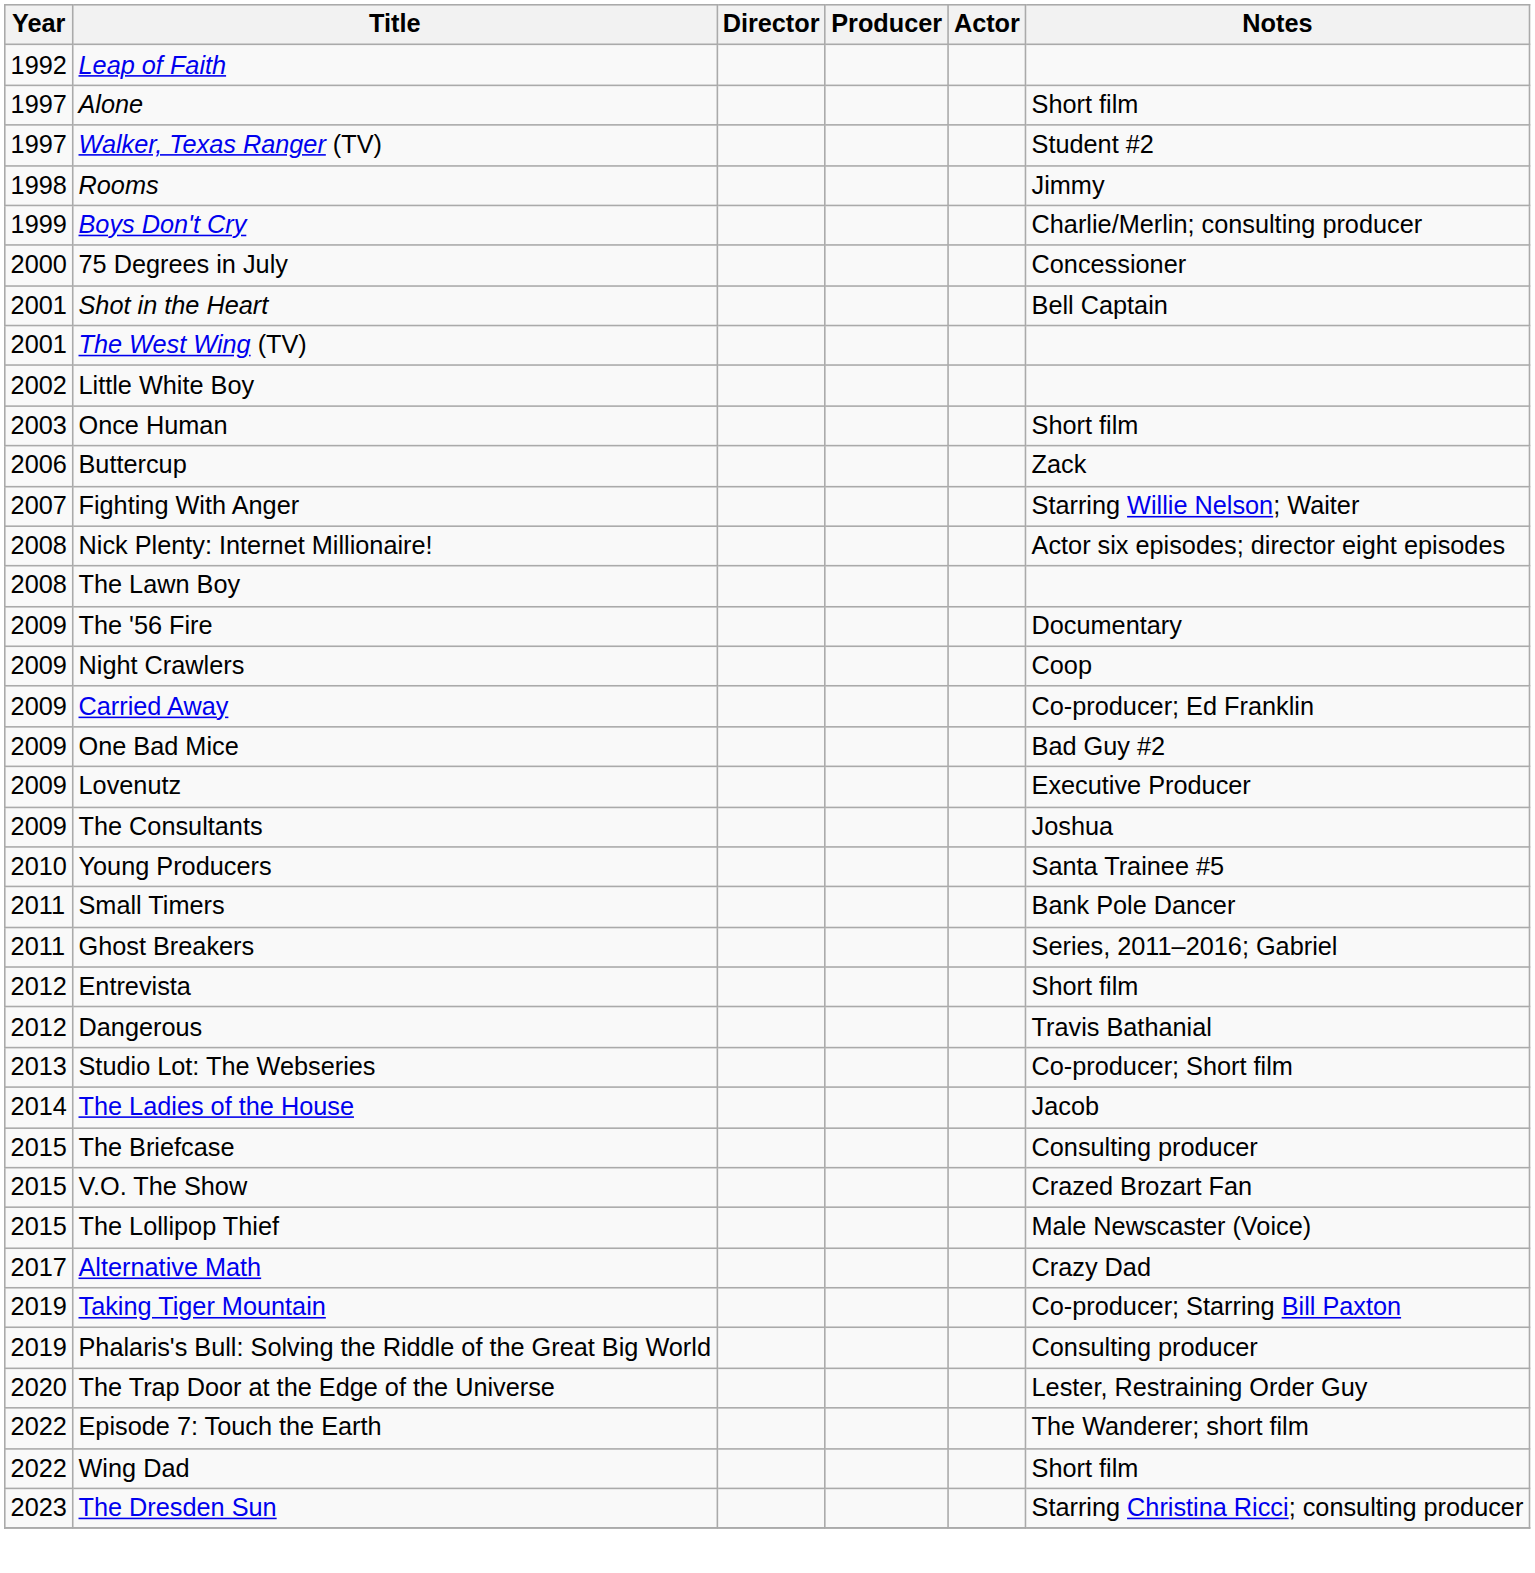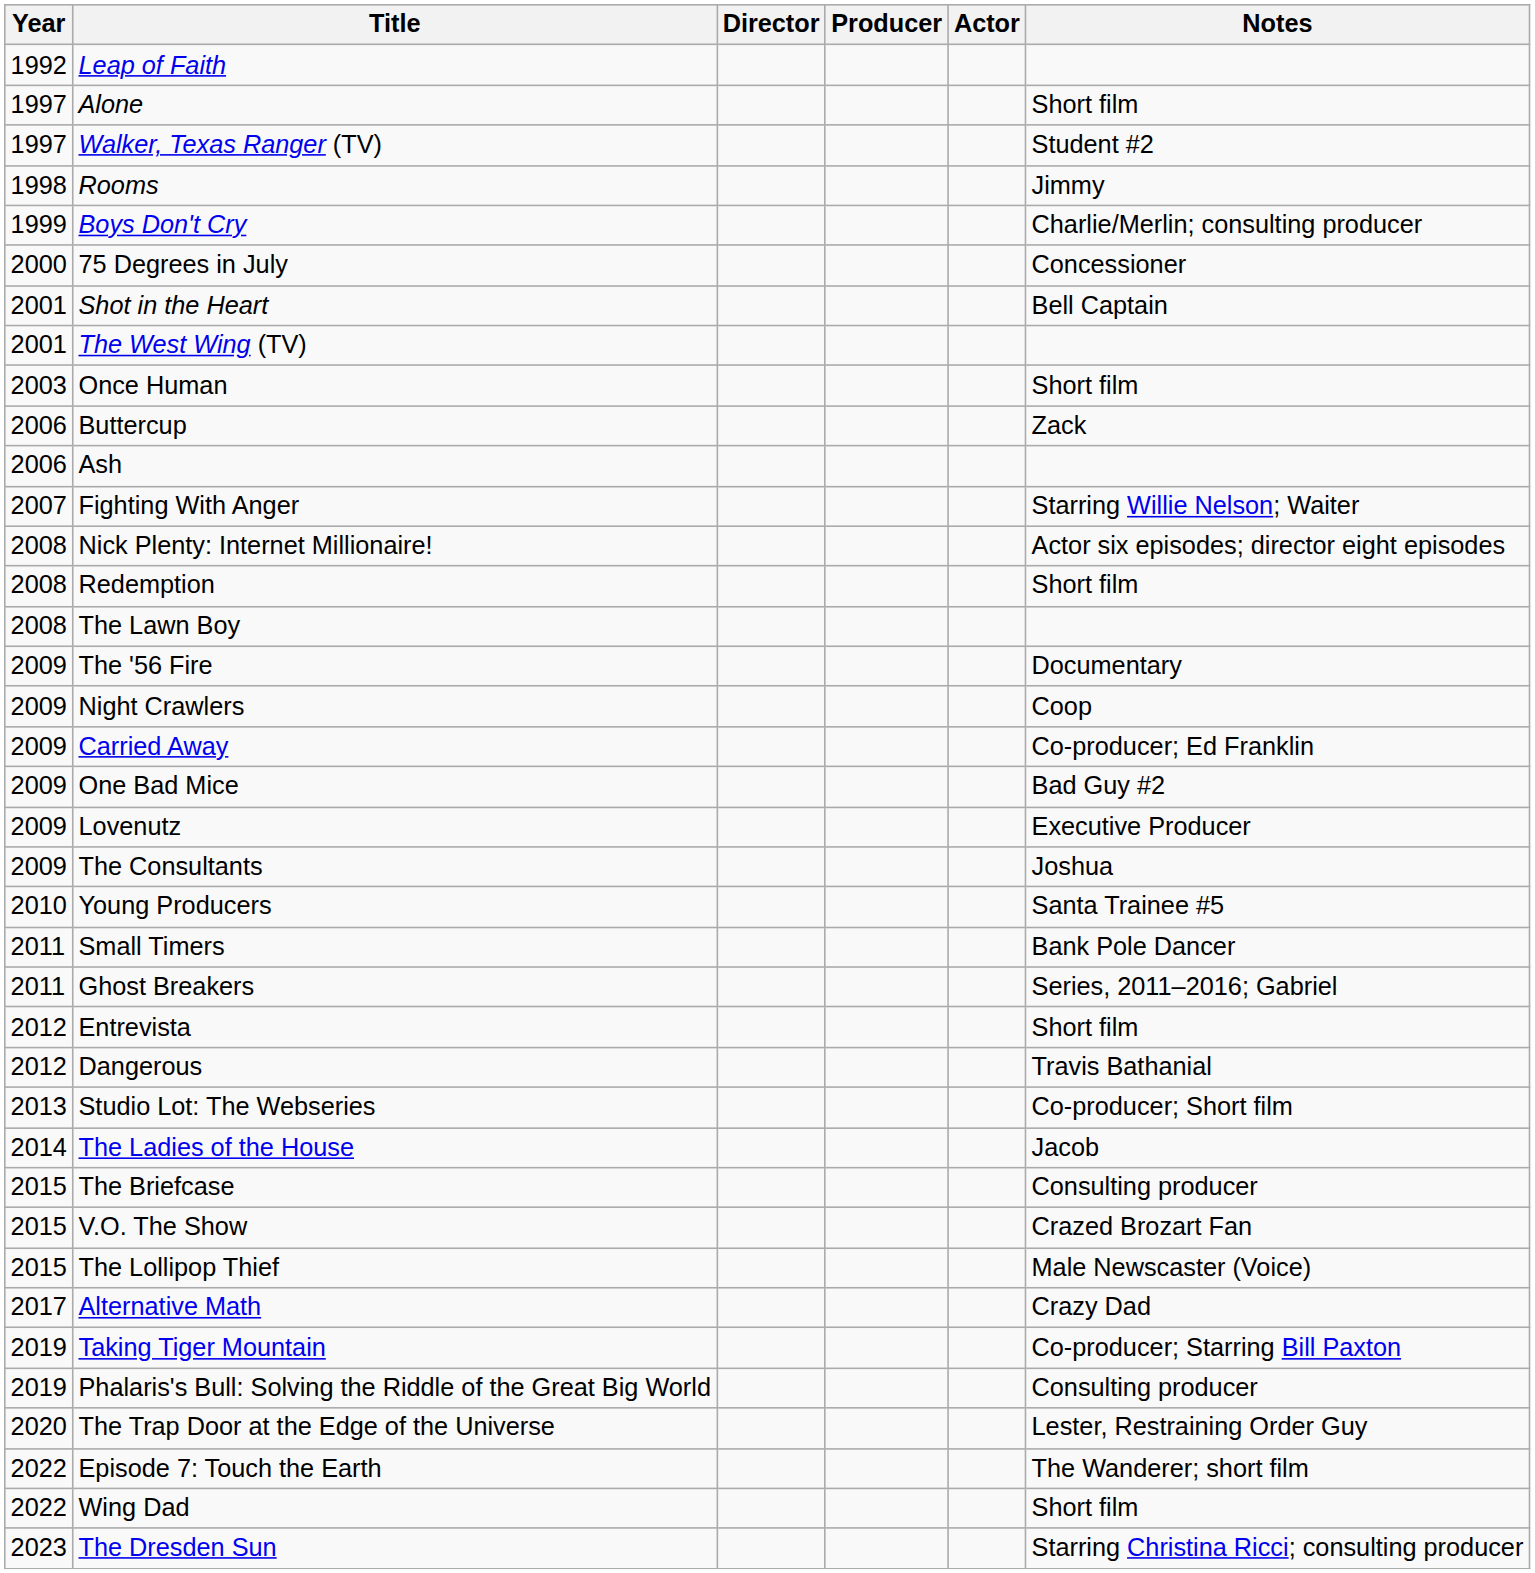 <table class="wikitable">
 <tr>
 <th>Year</th>
 <th>Title</th>
 <th>Director</th>
 <th>Producer</th>
 <th>Actor</th>
 <th>Notes</th>
 </tr>
 <tr>
 <td>1992</td>
 <td><em><a href='#'>Leap of Faith</a></em></td>
 <td></td>
 <td></td>
 <td></td>
 <td></td>
 </tr>
 <tr>
 <td>1997</td>
 <td><em>Alone</em></td>
 <td></td>
 <td></td>
 <td></td>
 <td>Short film</td>
 </tr>
 <tr>
 <td>1997</td>
 <td><em><a href='#'>Walker, Texas Ranger</a></em> (TV)</td>
 <td></td>
 <td></td>
 <td></td>
 <td>Student #2</td>
 </tr>
 <tr>
 <td>1998</td>
 <td><em>Rooms</em></td>
 <td></td>
 <td></td>
 <td></td>
 <td>Jimmy</td>
 </tr>
 <tr>
 <td>1999</td>
 <td><em><a href='#'>Boys Don't Cry</a></em></td>
 <td></td>
 <td></td>
 <td></td>
 <td>Charlie/Merlin; consulting producer</td>
 </tr>
 <tr>
 <td>2000</td>
 <td>75 Degrees in July</td>
 <td></td>
 <td></td>
 <td></td>
 <td>Concessioner</td>
 </tr>
 <tr>
 <td>2001</td>
 <td><em>Shot in the Heart</em></td>
 <td></td>
 <td></td>
 <td></td>
 <td>Bell Captain</td>
 </tr>
 <tr>
 <td>2001</td>
 <td><em><a href='#'>The West Wing</a></em> (TV)</td>
 <td></td>
 <td></td>
 <td></td>
 <td></td>
 </tr>
 <tr>
-<td>2002</td>
-<td>Little White Boy</td>
-<td></td>
-<td></td>
-<td></td>
-<td></td>
-</tr>
-<tr>
 <td>2003</td>
 <td>Once Human</td>
 <td></td>
 <td></td>
 <td></td>
 <td>Short film</td>
 </tr>
 <tr>
 <td>2006</td>
 <td>Buttercup</td>
 <td></td>
 <td></td>
 <td></td>
 <td>Zack</td>
 </tr>
 <tr>
+<td>2006</td>
+<td>Ash</td>
+<td></td>
+<td></td>
+<td></td>
+<td></td>
+</tr>
+<tr>
 <td>2007</td>
 <td>Fighting With Anger</td>
 <td></td>
 <td></td>
 <td></td>
 <td>Starring <a href='#'>Willie Nelson</a>; Waiter</td>
 </tr>
 <tr>
 <td>2008</td>
 <td>Nick Plenty: Internet Millionaire!</td>
 <td></td>
 <td></td>
 <td></td>
 <td>Actor six episodes; director eight episodes</td>
+</tr>
+<tr>
+<td>2008</td>
+<td>Redemption</td>
+<td></td>
+<td></td>
+<td></td>
+<td>Short film</td>
 </tr>
 <tr>
 <td>2008</td>
 <td>The Lawn Boy</td>
 <td></td>
 <td></td>
 <td></td>
 <td></td>
 </tr>
 <tr>
 <td>2009</td>
 <td>The '56 Fire</td>
 <td></td>
 <td></td>
 <td></td>
 <td>Documentary</td>
 </tr>
 <tr>
 <td>2009</td>
 <td>Night Crawlers</td>
 <td></td>
 <td></td>
 <td></td>
 <td>Coop</td>
 </tr>
 <tr>
 <td>2009</td>
 <td><a href='#'>Carried Away</a></td>
 <td></td>
 <td></td>
 <td></td>
 <td>Co-producer; Ed Franklin</td>
 </tr>
 <tr>
 <td>2009</td>
 <td>One Bad Mice</td>
 <td></td>
 <td></td>
 <td></td>
 <td>Bad Guy #2</td>
 </tr>
 <tr>
 <td>2009</td>
 <td>Lovenutz</td>
 <td></td>
 <td></td>
 <td></td>
 <td>Executive Producer</td>
 </tr>
 <tr>
 <td>2009</td>
 <td>The Consultants</td>
 <td></td>
 <td></td>
 <td></td>
 <td>Joshua</td>
 </tr>
 <tr>
 <td>2010</td>
 <td>Young Producers</td>
 <td></td>
 <td></td>
 <td></td>
 <td>Santa Trainee #5</td>
 </tr>
 <tr>
 <td>2011</td>
 <td>Small Timers</td>
 <td></td>
 <td></td>
 <td></td>
 <td>Bank Pole Dancer</td>
 </tr>
 <tr>
 <td>2011</td>
 <td>Ghost Breakers</td>
 <td></td>
 <td></td>
 <td></td>
 <td>Series, 2011–2016; Gabriel</td>
 </tr>
 <tr>
 <td>2012</td>
 <td>Entrevista</td>
 <td></td>
 <td></td>
 <td></td>
 <td>Short film</td>
 </tr>
 <tr>
 <td>2012</td>
 <td>Dangerous</td>
 <td></td>
 <td></td>
 <td></td>
 <td>Travis Bathanial</td>
 </tr>
 <tr>
 <td>2013</td>
 <td>Studio Lot: The Webseries</td>
 <td></td>
 <td></td>
 <td></td>
 <td>Co-producer; Short film</td>
 </tr>
 <tr>
 <td>2014</td>
 <td><a href='#'>The Ladies of the House</a></td>
 <td></td>
 <td></td>
 <td></td>
 <td>Jacob</td>
 </tr>
 <tr>
 <td>2015</td>
 <td>The Briefcase</td>
 <td></td>
 <td></td>
 <td></td>
 <td>Consulting producer</td>
 </tr>
 <tr>
 <td>2015</td>
 <td>V.O. The Show</td>
 <td></td>
 <td></td>
 <td></td>
 <td>Crazed Brozart Fan</td>
 </tr>
 <tr>
 <td>2015</td>
 <td>The Lollipop Thief</td>
 <td></td>
 <td></td>
 <td></td>
 <td>Male Newscaster (Voice)</td>
 </tr>
 <tr>
 <td>2017</td>
 <td><a href='#'>Alternative Math</a></td>
 <td></td>
 <td></td>
 <td></td>
 <td>Crazy Dad</td>
 </tr>
 <tr>
 <td>2019</td>
 <td><a href='#'>Taking Tiger Mountain</a></td>
 <td></td>
 <td></td>
 <td></td>
 <td>Co-producer; Starring <a href='#'>Bill Paxton</a></td>
 </tr>
 <tr>
 <td>2019</td>
 <td>Phalaris's Bull: Solving the Riddle of the Great Big World</td>
 <td></td>
 <td></td>
 <td></td>
 <td>Consulting producer</td>
 </tr>
 <tr>
 <td>2020</td>
 <td>The Trap Door at the Edge of the Universe</td>
 <td></td>
 <td></td>
 <td></td>
 <td>Lester, Restraining Order Guy</td>
 </tr>
 <tr>
 <td>2022</td>
 <td>Episode 7: Touch the Earth</td>
 <td></td>
 <td></td>
 <td></td>
 <td>The Wanderer; short film</td>
 </tr>
 <tr>
 <td>2022</td>
 <td>Wing Dad</td>
 <td></td>
 <td></td>
 <td></td>
 <td>Short film</td>
 </tr>
 <tr>
 <td>2023</td>
 <td><a href='#'>The Dresden Sun</a></td>
 <td></td>
 <td></td>
 <td></td>
 <td>Starring <a href='#'>Christina Ricci</a>; consulting producer</td>
 </tr>
 <tr>
 </tr>
 </table>
